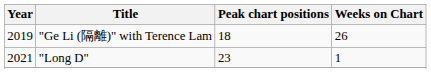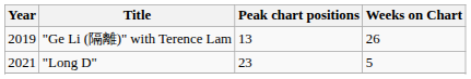 <table class="wikitable plainrowheaders">
 <tr>
 <th scope="col">Year</th>
 <th scope="col">Title</th>
 <th scope="col">Peak chart positions</th>
 <th scope="col">Weeks on Chart</th>
 </tr>
 <tr>
 <td>2019</td>
 <td>"Ge Li (隔離)" with Terence Lam</td>
-<td>18</td>
+<td>13</td>
 <td>26 </td>
 </tr>
 <tr>
 <td>2021</td>
 <td>"Long D"</td>
 <td>23</td>
-<td>1</td>
+<td>5</td>
 </tr>
 <tr>
 </tr>
 <tr>
 </tr>
 </table>
